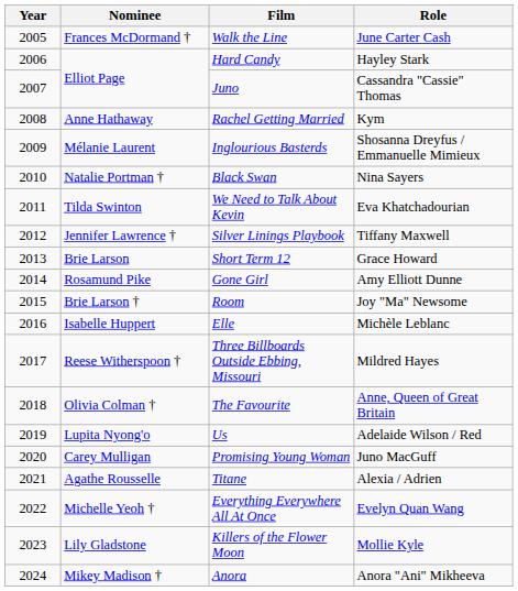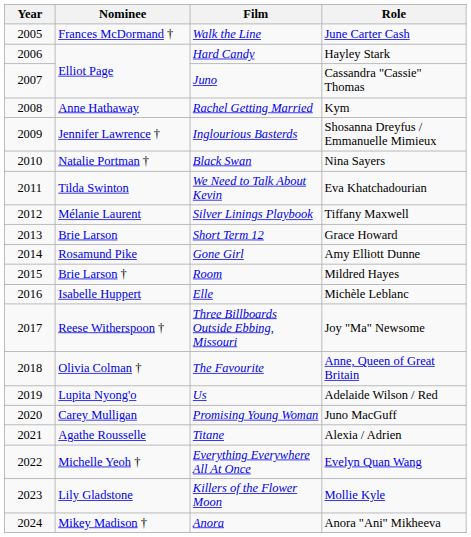 <table class="wikitable" width="95%" cellpadding="5">
 <tr>
 <th width="100"><strong>Year</strong></th>
 <th width="300"><strong>Nominee</strong></th>
 <th width="300"><strong>Film</strong></th>
 <th width="300"><strong>Role</strong></th>
 </tr>
 <tr>
 <td style="text-align:center;">2005</td>
 <td><a href='#'>Frances McDormand</a> †</td>
 <td><em><a href='#'>Walk the Line</a></em></td>
 <td><a href='#'>June Carter Cash</a></td>
 </tr>
 <tr>
 <td style="text-align:center;">2006</td>
 <td rowspan=2><a href='#'>Elliot Page</a> </td>
 <td><em><a href='#'>Hard Candy</a></em></td>
 <td>Hayley Stark</td>
 </tr>
 <tr>
 <td style="text-align:center;">2007</td>
 <td><em><a href='#'>Juno</a></em></td>
 <td>Cassandra "Cassie" Thomas</td>
 </tr>
 <tr>
 <td style="text-align:center;">2008</td>
 <td><a href='#'>Anne Hathaway</a></td>
 <td><em><a href='#'>Rachel Getting Married</a></em></td>
 <td>Kym</td>
 </tr>
 <tr>
 <td style="text-align:center;">2009</td>
-<td><a href='#'>Mélanie Laurent</a></td>
+<td><a href='#'>Jennifer Lawrence</a> †</td>
 <td><em><a href='#'>Inglourious Basterds</a></em></td>
 <td>Shosanna Dreyfus / Emmanuelle Mimieux</td>
 </tr>
 <tr>
 <td style="text-align:center;">2010</td>
 <td><a href='#'>Natalie Portman</a> †</td>
 <td><em><a href='#'>Black Swan</a></em></td>
 <td>Nina Sayers</td>
 </tr>
 <tr>
 <td style="text-align:center;">2011</td>
 <td><a href='#'>Tilda Swinton</a></td>
 <td><em><a href='#'>We Need to Talk About Kevin</a></em></td>
 <td>Eva Khatchadourian</td>
 </tr>
 <tr>
 <td style="text-align:center;">2012</td>
-<td><a href='#'>Jennifer Lawrence</a> †</td>
+<td><a href='#'>Mélanie Laurent</a></td>
 <td><em><a href='#'>Silver Linings Playbook</a></em></td>
 <td>Tiffany Maxwell</td>
 </tr>
 <tr>
 <td style="text-align:center;">2013</td>
 <td><a href='#'>Brie Larson</a></td>
 <td><em><a href='#'>Short Term 12</a></em></td>
 <td>Grace Howard</td>
 </tr>
 <tr>
 <td style="text-align:center;">2014</td>
 <td><a href='#'>Rosamund Pike</a></td>
 <td><em><a href='#'>Gone Girl</a></em></td>
 <td>Amy Elliott Dunne</td>
 </tr>
 <tr>
 <td style="text-align:center;">2015</td>
 <td><a href='#'>Brie Larson</a> †</td>
 <td><em><a href='#'>Room</a></em></td>
-<td>Joy "Ma" Newsome</td>
+<td>Mildred Hayes</td>
 </tr>
 <tr>
 <td style="text-align:center;">2016</td>
 <td><a href='#'>Isabelle Huppert</a></td>
 <td><em><a href='#'>Elle</a></em></td>
 <td>Michèle Leblanc</td>
 </tr>
 <tr>
 <td style="text-align:center;">2017</td>
 <td><a href='#'>Reese Witherspoon</a> †</td>
 <td><em><a href='#'>Three Billboards Outside Ebbing, Missouri</a></em></td>
-<td>Mildred Hayes</td>
+<td>Joy "Ma" Newsome</td>
 </tr>
 <tr>
 <td style="text-align:center;">2018</td>
 <td><a href='#'>Olivia Colman</a> †</td>
 <td><em><a href='#'>The Favourite</a></em></td>
 <td><a href='#'>Anne, Queen of Great Britain</a></td>
 </tr>
 <tr>
 <td style="text-align:center;">2019</td>
 <td><a href='#'>Lupita Nyong'o</a></td>
 <td><em><a href='#'>Us</a></em></td>
 <td>Adelaide Wilson / Red</td>
 </tr>
 <tr>
 <td style="text-align:center;">2020</td>
 <td><a href='#'>Carey Mulligan</a></td>
 <td><em><a href='#'>Promising Young Woman</a></em></td>
 <td>Juno MacGuff</td>
 </tr>
 <tr>
 <td style="text-align:center;">2021</td>
 <td><a href='#'>Agathe Rousselle</a></td>
 <td><em><a href='#'>Titane</a></em></td>
 <td>Alexia / Adrien</td>
 </tr>
 <tr>
 <td style="text-align:center;">2022</td>
 <td><a href='#'>Michelle Yeoh</a> †</td>
 <td><em><a href='#'>Everything Everywhere All At Once</a></em></td>
 <td><a href='#'>Evelyn Quan Wang</a></td>
 </tr>
 <tr>
 <td style="text-align:center;">2023</td>
 <td><a href='#'>Lily Gladstone</a></td>
 <td><em><a href='#'>Killers of the Flower Moon</a></em></td>
 <td><a href='#'>Mollie Kyle</a></td>
 </tr>
 <tr>
 <td style="text-align:center;">2024</td>
 <td><a href='#'>Mikey Madison</a> †</td>
 <td><em><a href='#'>Anora</a></em></td>
 <td>Anora "Ani" Mikheeva</td>
 </tr>
 </table>
